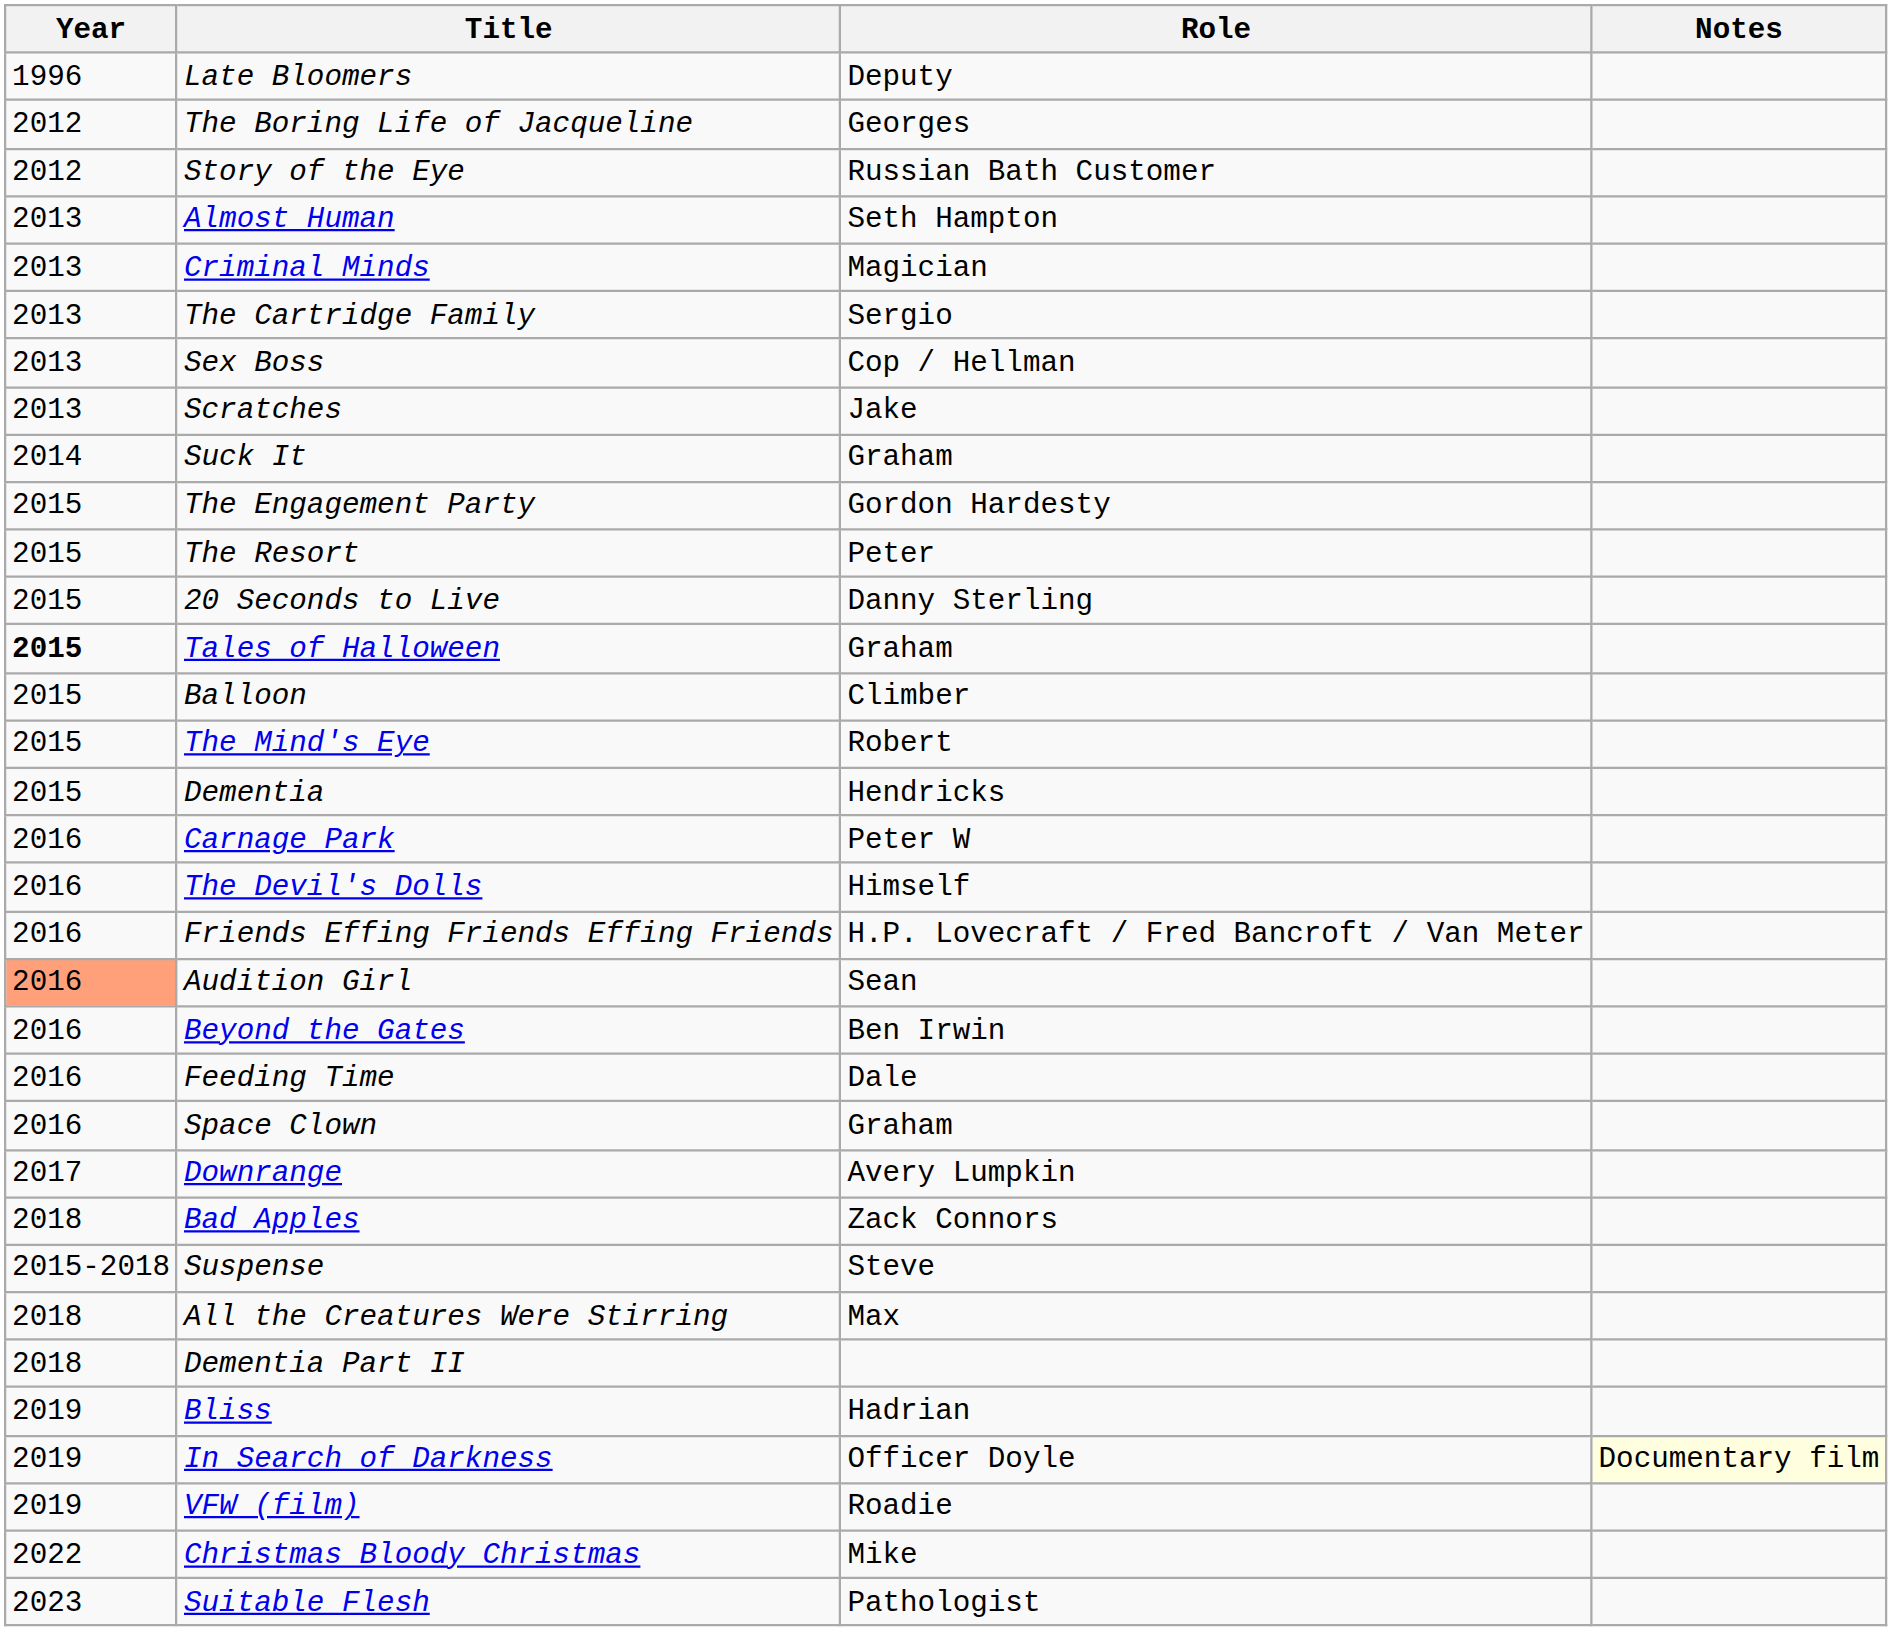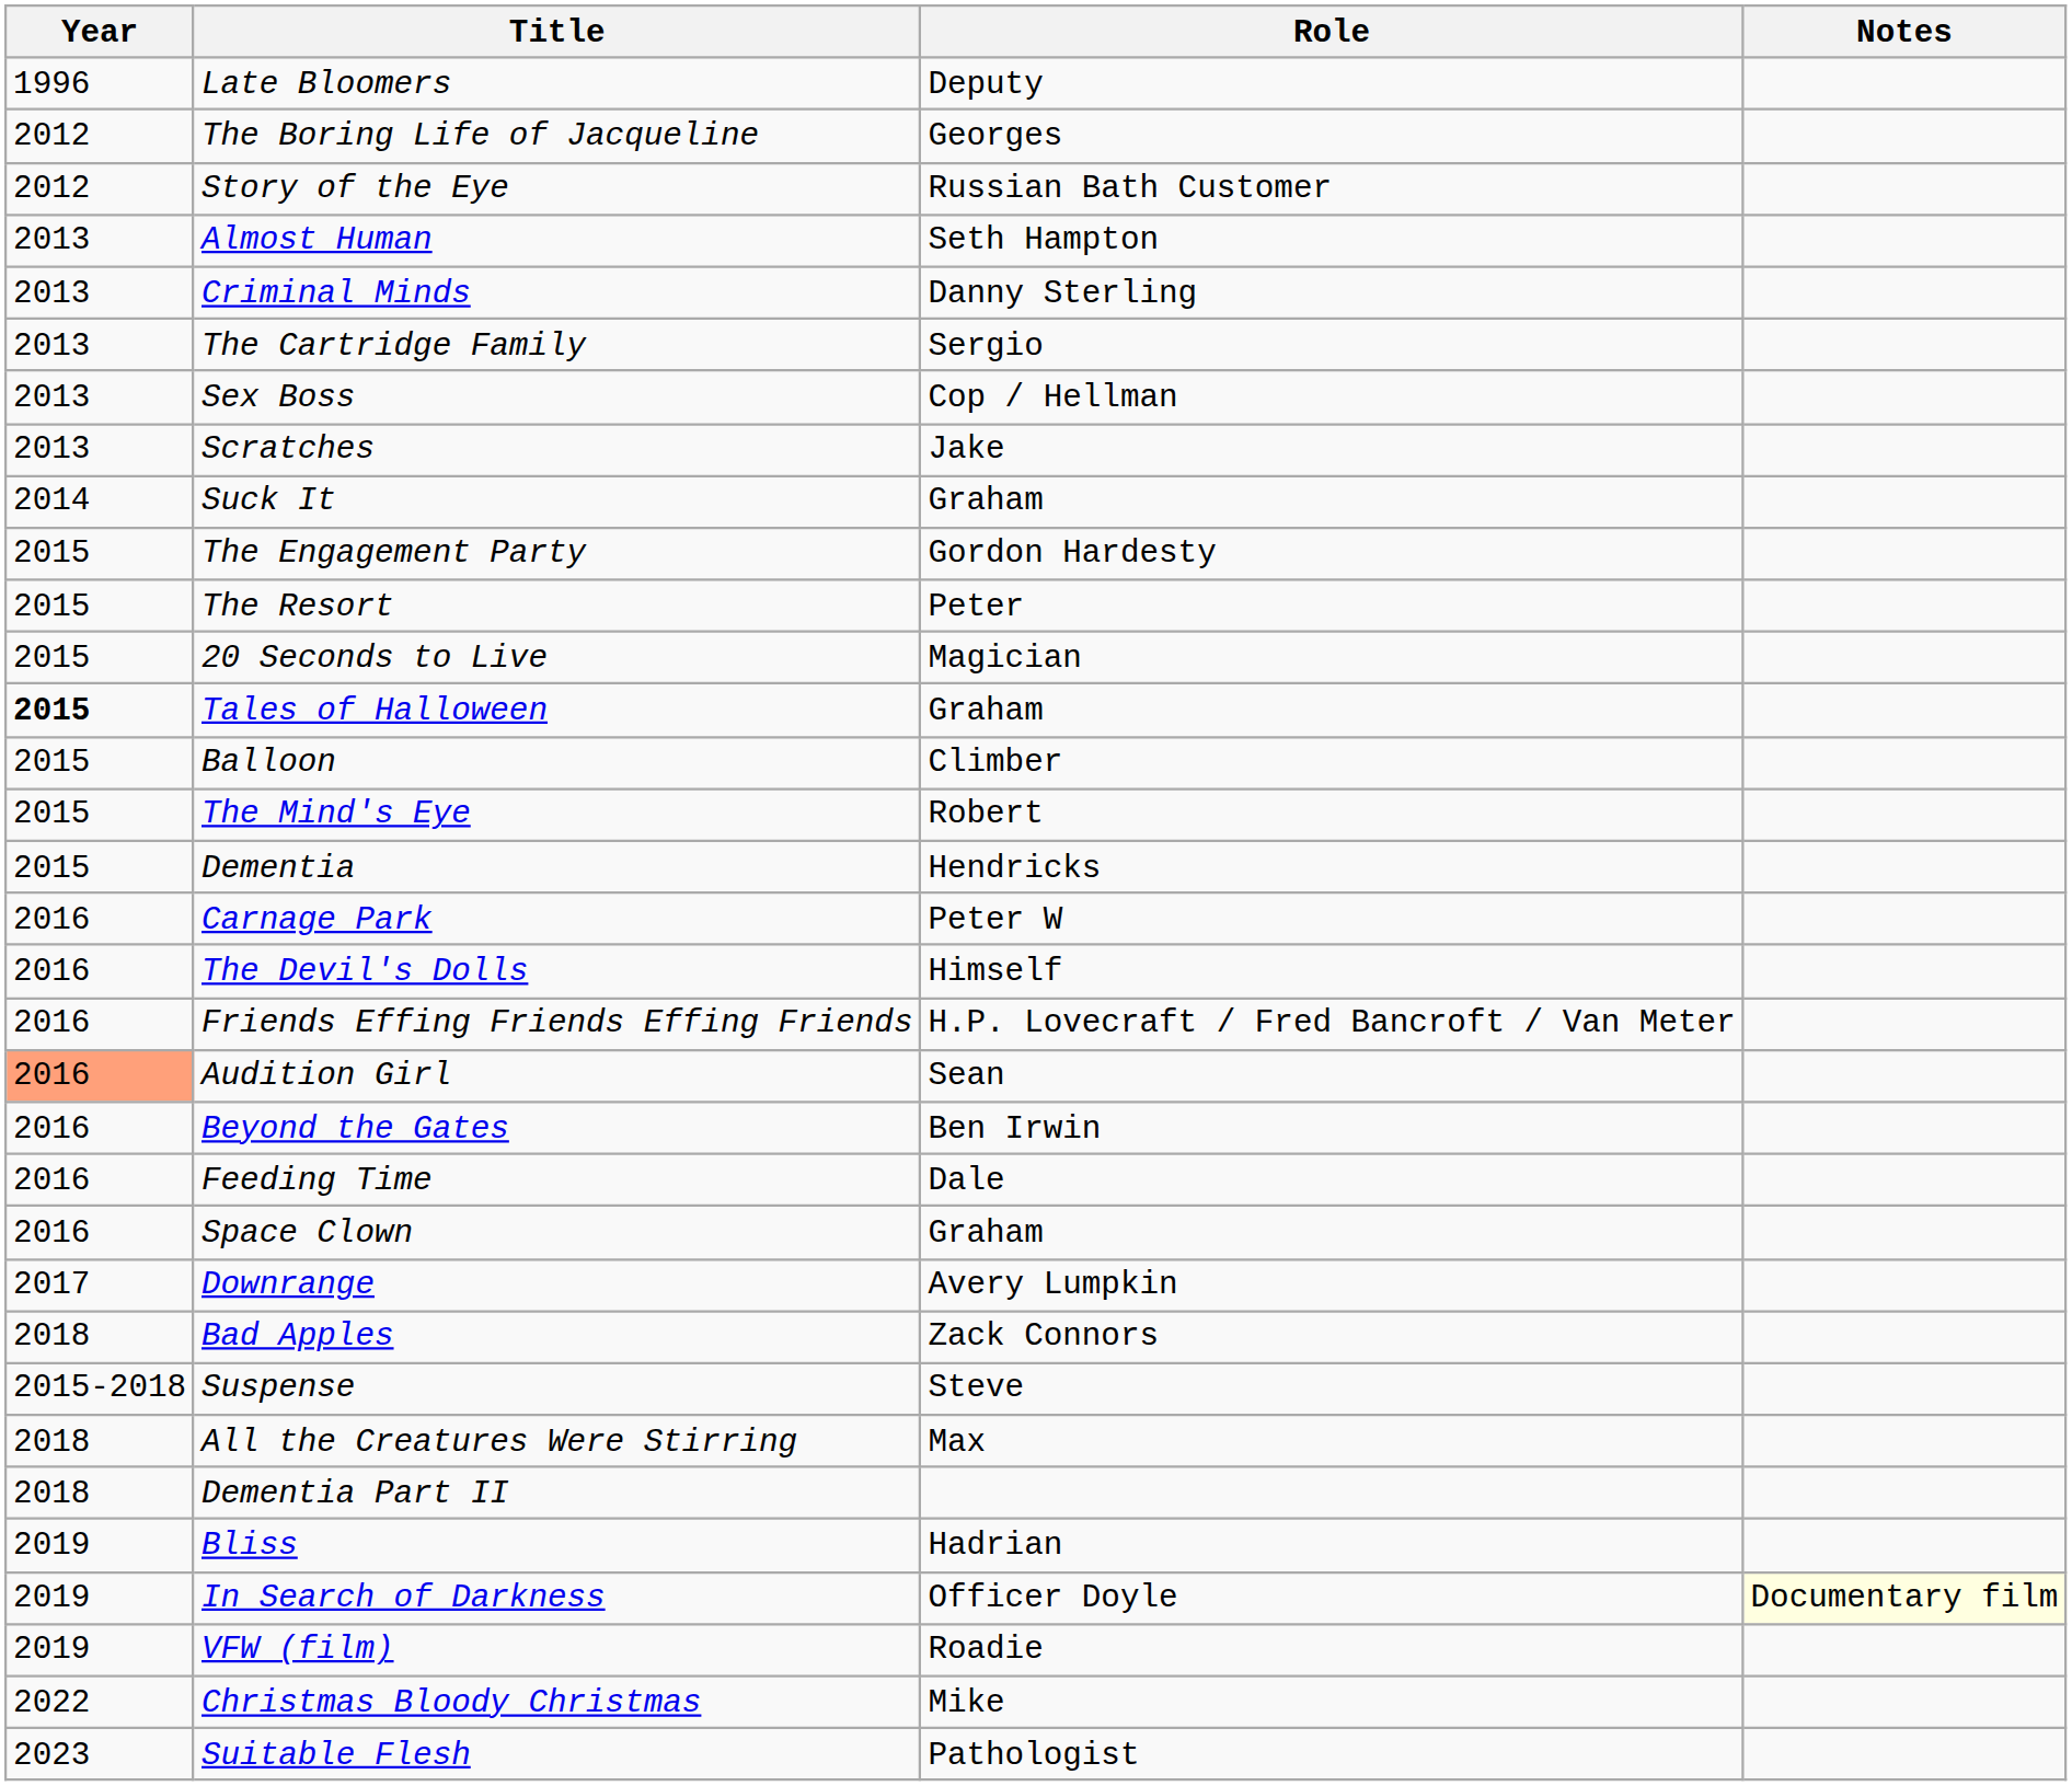 <table class="wikitable sortable">
 <tr>
 <th>Year</th>
 <th>Title</th>
 <th>Role</th>
 <th>Notes</th>
 </tr>
 <tr>
 <td>1996</td>
 <td><em>Late Bloomers</em></td>
 <td>Deputy</td>
 <td></td>
 </tr>
 <tr>
 <td>2012</td>
 <td><em>The Boring Life of Jacqueline</em></td>
 <td>Georges</td>
 <td></td>
 </tr>
 <tr>
 <td>2012</td>
 <td><em>Story of the Eye</em></td>
 <td>Russian Bath Customer</td>
 <td></td>
 </tr>
 <tr>
 <td>2013</td>
 <td><em><a href='#'>Almost Human</a></em></td>
 <td>Seth Hampton</td>
 <td></td>
 </tr>
 <tr>
 <td>2013</td>
 <td><em><a href='#'>Criminal Minds</a></em></td>
-<td>Magician</td>
+<td>Danny Sterling</td>
 <td></td>
 </tr>
 <tr>
 <td>2013</td>
 <td><em>The Cartridge Family</em></td>
 <td>Sergio</td>
 <td></td>
 </tr>
 <tr>
 <td>2013</td>
 <td><em>Sex Boss</em></td>
 <td>Cop / Hellman</td>
 <td></td>
 </tr>
 <tr>
 <td>2013</td>
 <td><em>Scratches</em></td>
 <td>Jake</td>
 <td></td>
 </tr>
 <tr>
 <td>2014</td>
 <td><em>Suck It</em></td>
 <td>Graham</td>
 <td></td>
 </tr>
 <tr>
 <td>2015</td>
 <td><em>The Engagement Party</em></td>
 <td>Gordon Hardesty</td>
 <td></td>
 </tr>
 <tr>
 <td>2015</td>
 <td><em>The Resort</em></td>
 <td>Peter</td>
 <td></td>
 </tr>
 <tr>
 <td>2015</td>
 <td><em>20 Seconds to Live</em></td>
-<td>Danny Sterling</td>
+<td>Magician</td>
 <td></td>
 </tr>
 <tr>
 <td><strong>2015</strong></td>
 <td><em><a href='#'>Tales of Halloween</a></em></td>
 <td>Graham</td>
 <td></td>
 </tr>
 <tr>
 <td>2015</td>
 <td><em>Balloon</em></td>
 <td>Climber</td>
 <td></td>
 </tr>
 <tr>
 <td>2015</td>
 <td><em><a href='#'>The Mind's Eye</a></em></td>
 <td>Robert</td>
 <td></td>
 </tr>
 <tr>
 <td>2015</td>
 <td><em>Dementia</em></td>
 <td>Hendricks</td>
 <td></td>
 </tr>
 <tr>
 <td>2016</td>
 <td><em><a href='#'>Carnage Park</a></em></td>
 <td>Peter W</td>
 <td></td>
 </tr>
 <tr>
 <td>2016</td>
 <td><em><a href='#'>The Devil's Dolls</a></em></td>
 <td>Himself</td>
 <td></td>
 </tr>
 <tr>
 <td>2016</td>
 <td><em>Friends Effing Friends Effing Friends</em></td>
 <td>H.P. Lovecraft / Fred Bancroft / Van Meter</td>
 <td></td>
 </tr>
 <tr>
 <td style="background: lightsalmon;">2016</td>
 <td><em>Audition Girl</em></td>
 <td>Sean</td>
 <td></td>
 </tr>
 <tr>
 <td>2016</td>
 <td><em><a href='#'>Beyond the Gates</a></em></td>
 <td>Ben Irwin</td>
 <td></td>
 </tr>
 <tr>
 <td>2016</td>
 <td><em>Feeding Time</em></td>
 <td>Dale</td>
 <td></td>
 </tr>
 <tr>
 <td>2016</td>
 <td><em>Space Clown</em></td>
 <td>Graham</td>
 <td></td>
 </tr>
 <tr>
 <td>2017</td>
 <td><em><a href='#'>Downrange</a></em></td>
 <td>Avery Lumpkin</td>
 <td></td>
 </tr>
 <tr>
 <td>2018</td>
 <td><em><a href='#'>Bad Apples</a></em></td>
 <td>Zack Connors</td>
 <td></td>
 </tr>
 <tr>
 <td>2015-2018</td>
 <td><em>Suspense</em></td>
 <td>Steve</td>
 <td></td>
 </tr>
 <tr>
 <td>2018</td>
 <td><em>All the Creatures Were Stirring</em></td>
 <td>Max</td>
 <td></td>
 </tr>
 <tr>
 <td>2018</td>
 <td><em>Dementia Part II</em></td>
 <td></td>
 <td></td>
 </tr>
 <tr>
 <td>2019</td>
 <td><em><a href='#'>Bliss</a></em></td>
 <td>Hadrian</td>
 <td></td>
 </tr>
 <tr>
 <td>2019</td>
 <td><em><a href='#'>In Search of Darkness</a></em></td>
 <td>Officer Doyle</td>
 <td style="background: lightyellow;">Documentary film</td>
 </tr>
 <tr>
 <td>2019</td>
 <td><em><a href='#'>VFW (film)</a></em></td>
 <td>Roadie</td>
 <td></td>
 </tr>
 <tr>
 <td>2022</td>
 <td><em><a href='#'>Christmas Bloody Christmas</a></em></td>
 <td>Mike</td>
 <td></td>
 </tr>
 <tr>
 <td>2023</td>
 <td><em><a href='#'>Suitable Flesh</a></em></td>
 <td>Pathologist</td>
 <td></td>
 </tr>
 </table>
